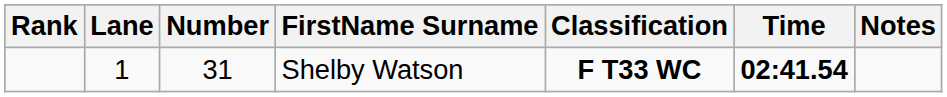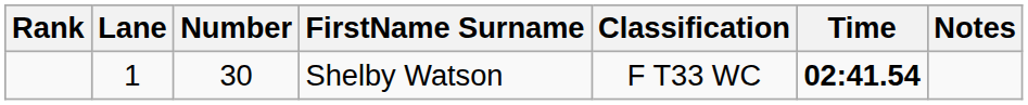 <table class="wikitable sortable" style="text-align:center">
 <tr>
 <th>Rank</th>
 <th>Lane</th>
 <th>Number</th>
 <th>FirstName Surname</th>
 <th>Classification</th>
 <th>Time</th>
 <th>Notes</th>
 </tr>
 <tr>
 <td></td>
 <td>1</td>
-<td>31</td>
+<td>30</td>
 <td style="text-align:left"> Shelby Watson</td>
-<td><strong>F T33 WC</strong></td>
+<td>F T33 WC</td>
 <td><strong>02:41.54</strong></td>
 <td></td>
 </tr>
 </table>
